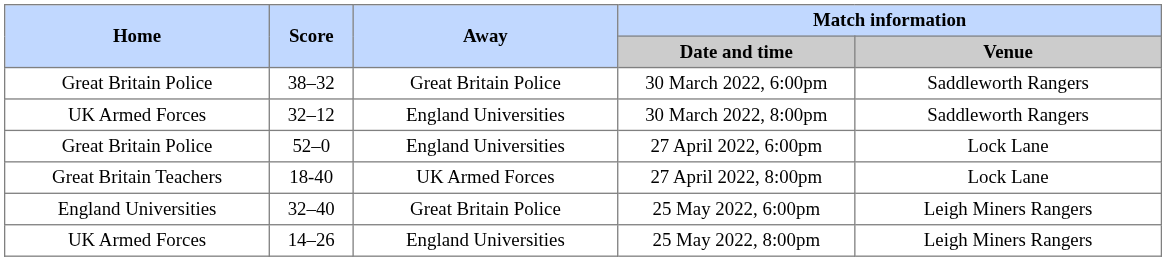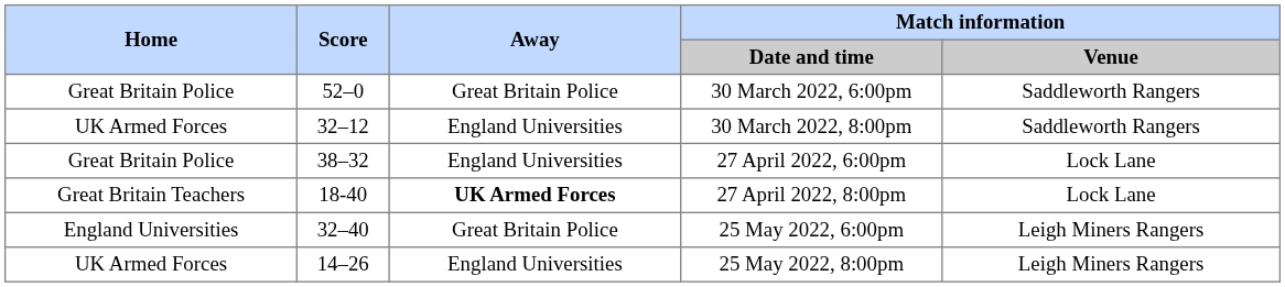 <table style="border-collapse:collapse; font-size:90%; text-align:center;" width="100%" cellspacing="0" cellpadding="3" border="1">
 <tr bgcolor="#C1D8FF">
 <th rowspan="2" width="19%">Home</th>
 <th rowspan="2" width="6%">Score</th>
 <th rowspan="2" width="19%">Away</th>
 <th colspan="2">Match information</th>
 </tr>
 <tr bgcolor="#CCCCCC">
 <th width="17%">Date and time</th>
 <th width="22%">Venue</th>
 </tr>
 <tr>
 <td>Great Britain Police</td>
-<td>38–32</td>
+<td>52–0</td>
 <td>Great Britain Police</td>
 <td>30 March 2022, 6:00pm</td>
 <td>Saddleworth Rangers</td>
 </tr>
 <tr>
 <td>UK Armed Forces</td>
 <td>32–12</td>
 <td>England Universities</td>
 <td>30 March 2022, 8:00pm</td>
 <td>Saddleworth Rangers</td>
 </tr>
 <tr>
 <td>Great Britain Police</td>
-<td>52–0</td>
+<td>38–32</td>
 <td>England Universities</td>
 <td>27 April 2022, 6:00pm</td>
 <td>Lock Lane</td>
 </tr>
 <tr>
 <td>Great Britain Teachers</td>
 <td>18-40</td>
-<td>UK Armed Forces</td>
+<td><strong>UK Armed Forces</strong></td>
 <td>27 April 2022, 8:00pm</td>
 <td>Lock Lane</td>
 </tr>
 <tr>
 <td>England Universities</td>
 <td>32–40</td>
 <td>Great Britain Police</td>
 <td>25 May 2022, 6:00pm</td>
 <td>Leigh Miners Rangers</td>
 </tr>
 <tr>
 <td>UK Armed Forces</td>
 <td>14–26</td>
 <td>England Universities</td>
 <td>25 May 2022, 8:00pm</td>
 <td>Leigh Miners Rangers</td>
 </tr>
 </table>
